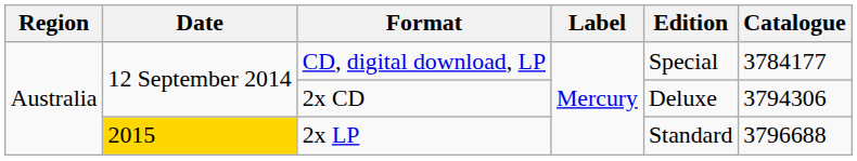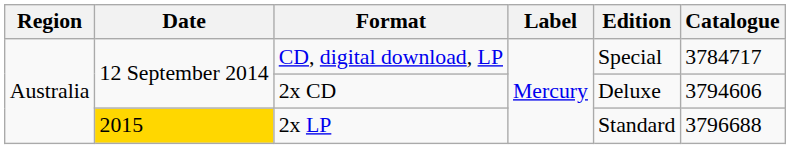 <table class="wikitable">
 <tr>
 <th scope="col">Region</th>
 <th scope="col">Date</th>
 <th scope="col">Format</th>
 <th scope="col">Label</th>
 <th scope="col">Edition</th>
 <th scope="col">Catalogue</th>
 </tr>
 <tr>
 <td rowspan="3">Australia</td>
 <td rowspan="2">12 September 2014</td>
 <td><a href='#'>CD</a>, <a href='#'>digital download</a>, <a href='#'>LP</a></td>
 <td rowspan="3"><a href='#'>Mercury</a></td>
 <td>Special</td>
-<td>3784177</td>
+<td>3784717</td>
 </tr>
 <tr>
 <td>2x CD</td>
 <td>Deluxe</td>
-<td>3794306</td>
+<td>3794606</td>
 </tr>
 <tr>
 <td style="background: gold;">2015</td>
 <td>2x <a href='#'>LP</a></td>
 <td>Standard</td>
 <td>3796688</td>
 </tr>
 </table>
